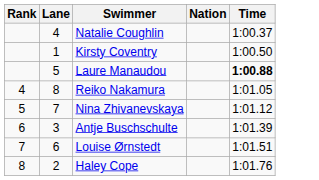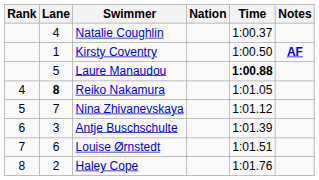 <table class="wikitable sortable" style="text-align:center">
 <tr>
 <th>Rank</th>
 <th>Lane</th>
 <th>Swimmer</th>
 <th>Nation</th>
 <th>Time</th>
+<th>Notes</th>
 </tr>
 <tr>
 <td></td>
 <td>4</td>
 <td align=left><a href='#'>Natalie Coughlin</a></td>
 <td align=left></td>
 <td>1:00.37</td>
+<td></td>
 </tr>
 <tr>
 <td></td>
 <td>1</td>
 <td align=left><a href='#'>Kirsty Coventry</a></td>
 <td align=left></td>
 <td>1:00.50</td>
+<td><strong><a href='#'>AF</a></strong></td>
 </tr>
 <tr>
 <td></td>
 <td>5</td>
 <td align=left><a href='#'>Laure Manaudou</a></td>
 <td align=left></td>
 <td><strong>1:00.88</strong></td>
+<td></td>
 </tr>
 <tr>
 <td>4</td>
-<td>8</td>
+<td><strong>8</strong></td>
 <td align=left><a href='#'>Reiko Nakamura</a></td>
 <td align=left></td>
 <td>1:01.05</td>
+<td></td>
 </tr>
 <tr>
 <td>5</td>
 <td>7</td>
 <td align=left><a href='#'>Nina Zhivanevskaya</a></td>
 <td align=left></td>
 <td>1:01.12</td>
+<td></td>
 </tr>
 <tr>
 <td>6</td>
 <td>3</td>
 <td align=left><a href='#'>Antje Buschschulte</a></td>
 <td align=left></td>
 <td>1:01.39</td>
+<td></td>
 </tr>
 <tr>
 <td>7</td>
 <td>6</td>
 <td align=left><a href='#'>Louise Ørnstedt</a></td>
 <td align=left></td>
 <td>1:01.51</td>
+<td></td>
 </tr>
 <tr>
 <td>8</td>
 <td>2</td>
 <td align=left><a href='#'>Haley Cope</a></td>
 <td align=left></td>
 <td>1:01.76</td>
+<td></td>
 </tr>
 </table>
